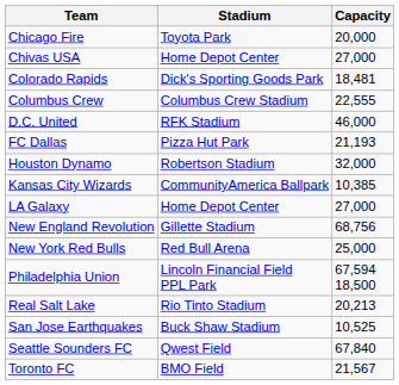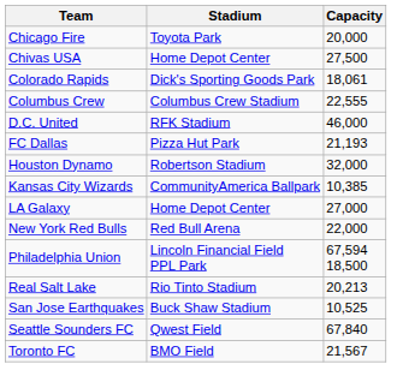 <table class="wikitable sortable" style="text-align:left">
 <tr>
 <th>Team</th>
 <th>Stadium</th>
 <th>Capacity</th>
 </tr>
 <tr>
 <td><a href='#'>Chicago Fire</a></td>
 <td><a href='#'>Toyota Park</a></td>
 <td>20,000</td>
 </tr>
 <tr>
 <td><a href='#'>Chivas USA</a></td>
 <td><a href='#'>Home Depot Center</a></td>
-<td>27,000</td>
+<td>27,500</td>
 </tr>
 <tr>
 <td><a href='#'>Colorado Rapids</a></td>
 <td><a href='#'>Dick's Sporting Goods Park</a></td>
-<td>18,481</td>
+<td>18,061</td>
 </tr>
 <tr>
 <td><a href='#'>Columbus Crew</a></td>
 <td><a href='#'>Columbus Crew Stadium</a></td>
 <td>22,555</td>
 </tr>
 <tr>
 <td><a href='#'>D.C. United</a></td>
 <td><a href='#'>RFK Stadium</a></td>
 <td>46,000</td>
 </tr>
 <tr>
 <td><a href='#'>FC Dallas</a></td>
 <td><a href='#'>Pizza Hut Park</a></td>
 <td>21,193</td>
 </tr>
 <tr>
 <td><a href='#'>Houston Dynamo</a></td>
 <td><a href='#'>Robertson Stadium</a></td>
 <td>32,000</td>
 </tr>
 <tr>
 <td><a href='#'>Kansas City Wizards</a></td>
 <td><a href='#'>CommunityAmerica Ballpark</a></td>
 <td>10,385</td>
 </tr>
 <tr>
 <td><a href='#'>LA Galaxy</a></td>
 <td><a href='#'>Home Depot Center</a></td>
 <td>27,000</td>
 </tr>
 <tr>
-<td><a href='#'>New England Revolution</a></td>
-<td><a href='#'>Gillette Stadium</a></td>
-<td>68,756</td>
-</tr>
-<tr>
 <td><a href='#'>New York Red Bulls</a></td>
 <td><a href='#'>Red Bull Arena</a></td>
-<td>25,000</td>
+<td>22,000</td>
 </tr>
 <tr>
 <td><a href='#'>Philadelphia Union</a></td>
 <td><a href='#'>Lincoln Financial Field</a> <br> <a href='#'>PPL Park</a></td>
 <td>67,594 <br> 18,500</td>
 </tr>
 <tr>
 <td><a href='#'>Real Salt Lake</a></td>
 <td><a href='#'>Rio Tinto Stadium</a></td>
 <td>20,213</td>
 </tr>
 <tr>
 <td><a href='#'>San Jose Earthquakes</a></td>
 <td><a href='#'>Buck Shaw Stadium</a></td>
 <td>10,525</td>
 </tr>
 <tr>
 <td><a href='#'>Seattle Sounders FC</a></td>
 <td><a href='#'>Qwest Field</a></td>
 <td>67,840</td>
 </tr>
 <tr>
 <td><a href='#'>Toronto FC</a></td>
 <td><a href='#'>BMO Field</a></td>
 <td>21,567</td>
 </tr>
 </table>
